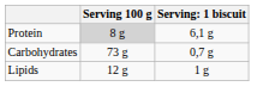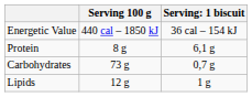 <table class="wikitable">
 <tr>
 <th></th>
 <th>Serving 100 g</th>
 <th>Serving: 1 biscuit</th>
 </tr>
 <tr>
+<td>Energetic Value</td>
+<td align="center">440 <a href='#'>cal</a> – 1850 <a href='#'>kJ</a></td>
+<td align="center">36 cal – 154 kJ</td>
+</tr>
+<tr>
 <td>Protein</td>
-<td align="center" style="background: lightgrey;">8 g</td>
+<td align="center">8 g</td>
 <td align="center">6,1 g</td>
 </tr>
 <tr>
 <td>Carbohydrates</td>
 <td align="center">73 g</td>
 <td align="center">0,7 g</td>
 </tr>
 <tr>
 <td>Lipids</td>
 <td align="center">12 g</td>
 <td align="center">1 g</td>
 </tr>
 </table>
